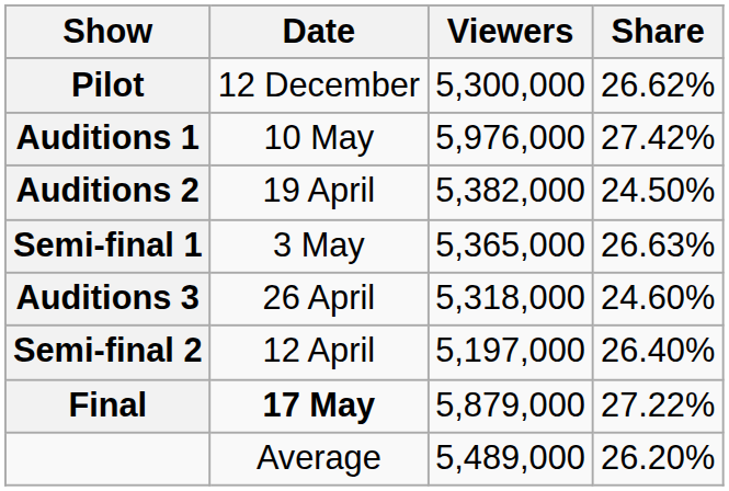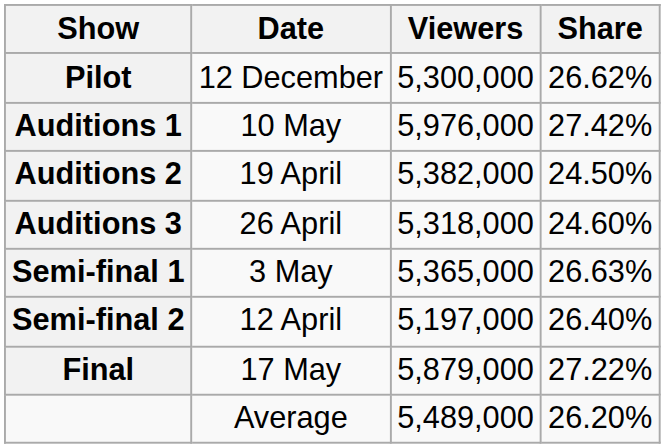 <table class="wikitable" style="text-align:center">
 <tr>
 <th>Show</th>
 <th>Date</th>
 <th>Viewers</th>
 <th>Share</th>
 </tr>
 <tr>
 <th scope="row">Pilot</th>
 <td>12 December</td>
 <td>5,300,000</td>
 <td>26.62%</td>
 </tr>
 <tr>
 <th scope="row">Auditions 1</th>
 <td>10 May</td>
 <td>5,976,000</td>
 <td>27.42%</td>
 </tr>
 <tr>
 <th scope="row">Auditions 2</th>
 <td>19 April</td>
 <td>5,382,000</td>
 <td>24.50%</td>
 </tr>
 <tr>
+<th scope="row">Auditions 3</th>
+<td>26 April</td>
+<td>5,318,000</td>
+<td>24.60%</td>
+</tr>
+<tr>
 <th>Semi-final 1</th>
 <td>3 May</td>
 <td>5,365,000</td>
 <td>26.63%</td>
-</tr>
-<tr>
-<th scope="row">Auditions 3</th>
-<td>26 April</td>
-<td>5,318,000</td>
-<td>24.60%</td>
 </tr>
 <tr>
 <th>Semi-final 2</th>
 <td>12 April</td>
 <td>5,197,000</td>
 <td>26.40%</td>
 </tr>
 <tr>
 <th>Final</th>
-<td><strong>17 May</strong></td>
+<td>17 May</td>
 <td>5,879,000</td>
 <td>27.22%</td>
 </tr>
 <tr>
 <td></td>
 <td>Average</td>
 <td>5,489,000</td>
 <td>26.20%</td>
 </tr>
 </table>
